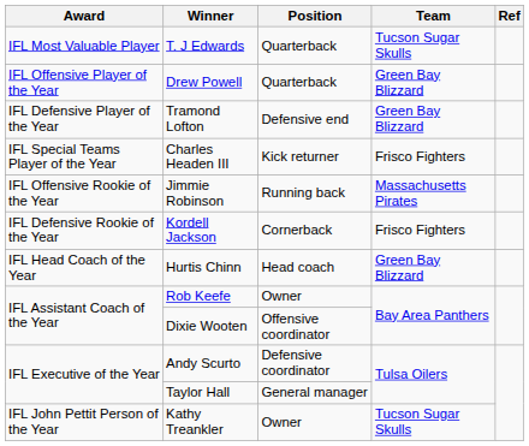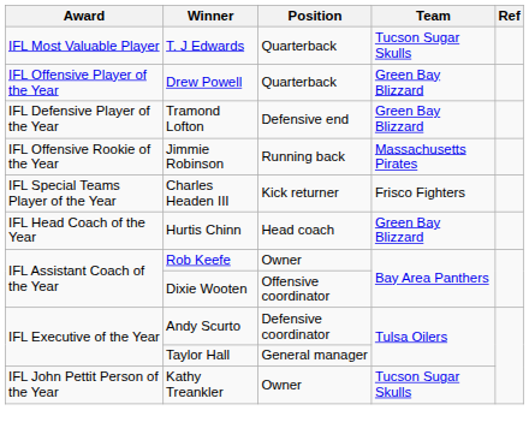 <table class="wikitable">
 <tr>
 <th>Award</th>
 <th>Winner</th>
 <th>Position</th>
 <th>Team</th>
 <th>Ref</th>
 </tr>
 <tr>
 <td><a href='#'>IFL Most Valuable Player</a></td>
 <td><a href='#'>T. J Edwards</a></td>
 <td>Quarterback</td>
 <td><a href='#'>Tucson Sugar Skulls</a></td>
 <td></td>
 </tr>
 <tr>
 <td><a href='#'>IFL Offensive Player of the Year</a></td>
 <td><a href='#'>Drew Powell</a></td>
 <td>Quarterback</td>
 <td><a href='#'>Green Bay Blizzard</a></td>
 <td></td>
 </tr>
 <tr>
 <td>IFL Defensive Player of the Year</td>
 <td>Tramond Lofton</td>
 <td>Defensive end</td>
 <td><a href='#'>Green Bay Blizzard</a></td>
 <td></td>
 </tr>
 <tr>
-<td>IFL Special Teams Player of the Year</td>
-<td>Charles Headen III</td>
-<td>Kick returner</td>
-<td>Frisco Fighters</td>
-<td></td>
-</tr>
-<tr>
 <td>IFL Offensive Rookie of the Year</td>
 <td>Jimmie Robinson</td>
 <td>Running back</td>
 <td><a href='#'>Massachusetts Pirates</a></td>
 <td></td>
 </tr>
 <tr>
-<td>IFL Defensive Rookie of the Year</td>
-<td><a href='#'>Kordell Jackson</a></td>
-<td>Cornerback</td>
+<td>IFL Special Teams Player of the Year</td>
+<td>Charles Headen III</td>
+<td>Kick returner</td>
 <td>Frisco Fighters</td>
 <td></td>
 </tr>
 <tr>
 <td>IFL Head Coach of the Year</td>
 <td>Hurtis Chinn</td>
 <td>Head coach</td>
 <td><a href='#'>Green Bay Blizzard</a></td>
 <td></td>
 </tr>
 <tr>
 <td rowspan="2">IFL Assistant Coach of the Year</td>
 <td><a href='#'>Rob Keefe</a></td>
 <td>Owner</td>
 <td rowspan="2"><a href='#'>Bay Area Panthers</a></td>
 <td rowspan="2"></td>
 </tr>
 <tr>
 <td>Dixie Wooten</td>
 <td>Offensive coordinator</td>
 </tr>
 <tr>
 <td rowspan="2">IFL Executive of the Year</td>
 <td>Andy Scurto</td>
 <td>Defensive coordinator</td>
 <td rowspan="2"><a href='#'>Tulsa Oilers</a></td>
 <td rowspan="3"></td>
 </tr>
 <tr>
 <td>Taylor Hall</td>
 <td>General manager</td>
 </tr>
 <tr>
 <td>IFL John Pettit Person of the Year</td>
 <td>Kathy Treankler</td>
 <td>Owner</td>
 <td><a href='#'>Tucson Sugar Skulls</a></td>
 </tr>
 </table>
